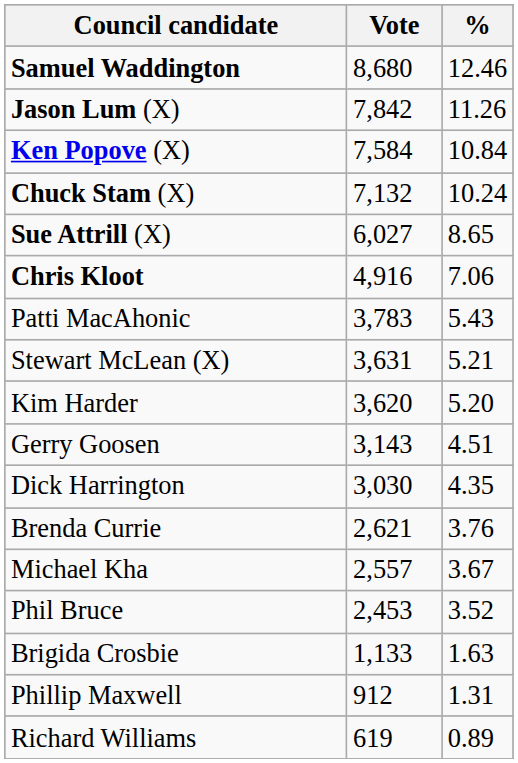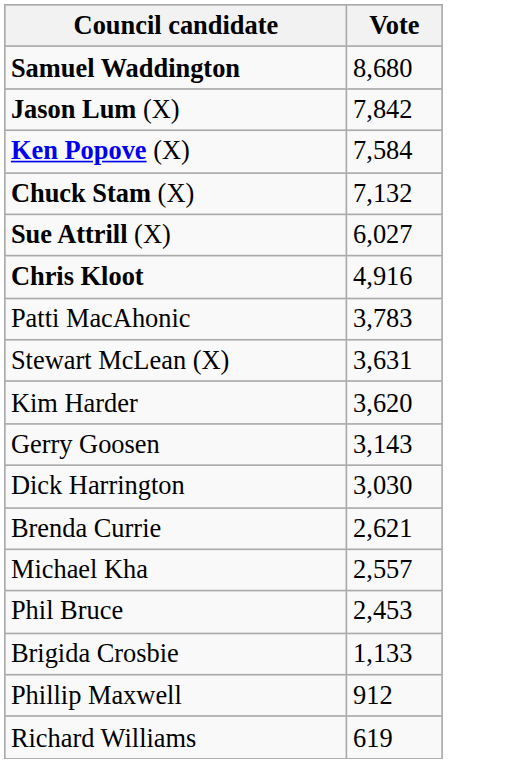 <table class="wikitable">
 <tr>
 <th bgcolor="#DDDDFF" width="200px">Council candidate</th>
 <th bgcolor="#DDDDFF" width="50px">Vote</th>
-<th bgcolor="#DDDDFF" width="30px">%</th>
 </tr>
 <tr>
 <td><strong>Samuel Waddington</strong></td>
 <td>8,680</td>
-<td>12.46</td>
 </tr>
 <tr>
 <td><strong>Jason Lum</strong> (X)</td>
 <td>7,842</td>
-<td>11.26</td>
 </tr>
 <tr>
 <td><strong><a href='#'>Ken Popove</a></strong> (X)</td>
 <td>7,584</td>
-<td>10.84</td>
 </tr>
 <tr>
 <td><strong>Chuck Stam</strong> (X)</td>
 <td>7,132</td>
-<td>10.24</td>
 </tr>
 <tr>
 <td><strong>Sue Attrill</strong> (X)</td>
 <td>6,027</td>
-<td>8.65</td>
 </tr>
 <tr>
 <td><strong>Chris Kloot</strong></td>
 <td>4,916</td>
-<td>7.06</td>
 </tr>
 <tr>
 <td>Patti MacAhonic</td>
 <td>3,783</td>
-<td>5.43</td>
 </tr>
 <tr>
 <td>Stewart McLean (X)</td>
 <td>3,631</td>
-<td>5.21</td>
 </tr>
 <tr>
 <td>Kim Harder</td>
 <td>3,620</td>
-<td>5.20</td>
 </tr>
 <tr>
 <td>Gerry Goosen</td>
 <td>3,143</td>
-<td>4.51</td>
 </tr>
 <tr>
 <td>Dick Harrington</td>
 <td>3,030</td>
-<td>4.35</td>
 </tr>
 <tr>
 <td>Brenda Currie</td>
 <td>2,621</td>
-<td>3.76</td>
 </tr>
 <tr>
 <td>Michael Kha</td>
 <td>2,557</td>
-<td>3.67</td>
 </tr>
 <tr>
 <td>Phil Bruce</td>
 <td>2,453</td>
-<td>3.52</td>
 </tr>
 <tr>
 <td>Brigida Crosbie</td>
 <td>1,133</td>
-<td>1.63</td>
 </tr>
 <tr>
 <td>Phillip Maxwell</td>
 <td>912</td>
-<td>1.31</td>
 </tr>
 <tr>
 <td>Richard Williams</td>
 <td>619</td>
-<td>0.89</td>
 </tr>
 </table>
